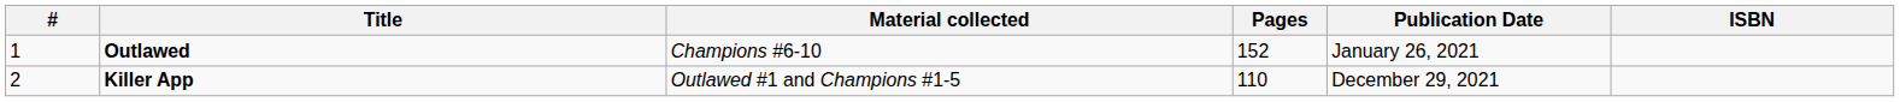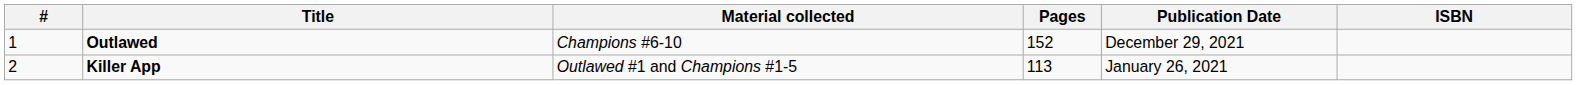 <table class="wikitable" style="text-align:left;" width="100%">
 <tr>
 <th width=5%>#</th>
 <th width=30%>Title</th>
 <th width=30%>Material collected</th>
 <th width=5%>Pages</th>
 <th width=15%>Publication Date</th>
 <th width=15%>ISBN</th>
 </tr>
 <tr>
 <td>1</td>
 <td><strong>Outlawed</strong></td>
 <td><em>Champions</em> #6-10</td>
 <td rowspan="1">152</td>
-<td>January 26, 2021</td>
+<td>December 29, 2021</td>
 <td></td>
 </tr>
 <tr>
 <td>2</td>
 <td><strong>Killer App</strong></td>
 <td><em>Outlawed</em> #1 and <em>Champions</em> #1-5</td>
-<td rowspan="1">110</td>
-<td>December 29, 2021</td>
+<td rowspan="1">113</td>
+<td>January 26, 2021</td>
 <td></td>
 </tr>
 </table>
